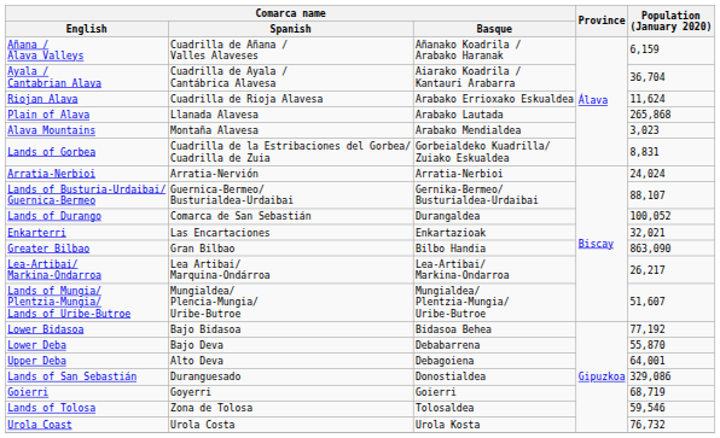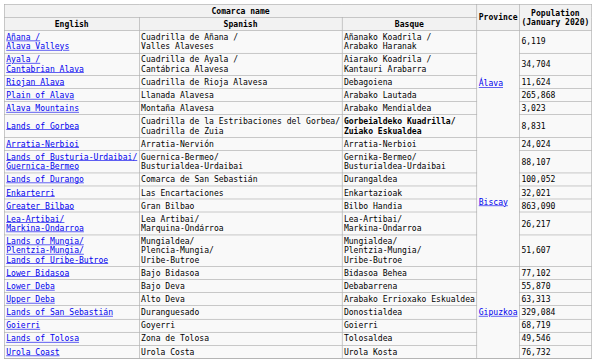 <table class="wikitable sortable">
 <tr>
 <th colspan=3>Comarca name</th>
 <th rowspan=2>Province</th>
 <th rowspan=2>Population<br>(January 2020)</th>
 </tr>
 <tr>
 <th>English</th>
 <th>Spanish</th>
 <th>Basque</th>
 </tr>
 <tr>
 <td><a href='#'>Añana /<br>Alava Valleys</a></td>
 <td>Cuadrilla de Añana /<br>Valles Alaveses</td>
 <td>Añanako Koadrila /<br>Arabako Haranak</td>
 <td rowspan=6><a href='#'>Álava</a></td>
-<td>6,159</td>
+<td>6,119</td>
 </tr>
 <tr>
 <td><a href='#'>Ayala /<br>Cantabrian Alava</a></td>
 <td>Cuadrilla de Ayala /<br>Cantábrica Alavesa</td>
 <td>Aiarako Koadrila /<br>Kantauri Arabarra</td>
-<td>36,704</td>
+<td>34,704</td>
 </tr>
 <tr>
 <td><a href='#'>Riojan Alava</a></td>
 <td>Cuadrilla de Rioja Alavesa</td>
-<td>Arabako Errioxako Eskualdea</td>
+<td>Debagoiena</td>
 <td>11,624</td>
 </tr>
 <tr>
 <td><a href='#'>Plain of Alava</a></td>
 <td>Llanada Alavesa</td>
 <td>Arabako Lautada</td>
 <td>265,868</td>
 </tr>
 <tr>
 <td><a href='#'>Alava Mountains</a></td>
 <td>Montaña Alavesa</td>
 <td>Arabako Mendialdea</td>
 <td>3,023</td>
 </tr>
 <tr>
 <td><a href='#'>Lands of Gorbea</a></td>
 <td>Cuadrilla de la Estribaciones del Gorbea/<br>Cuadrilla de Zuia</td>
-<td>Gorbeialdeko Kuadrilla/<br>Zuiako Eskualdea</td>
+<td><strong>Gorbeialdeko Kuadrilla/<br>Zuiako Eskualdea</strong></td>
 <td>8,831</td>
 </tr>
 <tr>
 <td><a href='#'>Arratia-Nerbioi</a></td>
 <td>Arratia-Nervión</td>
 <td>Arratia-Nerbioi</td>
 <td rowspan=7><a href='#'>Biscay</a></td>
 <td>24,024</td>
 </tr>
 <tr>
 <td><a href='#'>Lands of Busturia-Urdaibai/<br>Guernica-Bermeo</a></td>
 <td>Guernica-Bermeo/<br>Busturialdea-Urdaibai</td>
 <td>Gernika-Bermeo/<br>Busturialdea-Urdaibai</td>
 <td>88,107</td>
 </tr>
 <tr>
 <td><a href='#'>Lands of Durango</a></td>
 <td>Comarca de San Sebastián</td>
 <td>Durangaldea</td>
 <td>100,052</td>
 </tr>
 <tr>
 <td><a href='#'>Enkarterri</a></td>
 <td>Las Encartaciones</td>
 <td>Enkartazioak</td>
 <td>32,021</td>
 </tr>
 <tr>
 <td><a href='#'>Greater Bilbao</a></td>
 <td>Gran Bilbao</td>
 <td>Bilbo Handia</td>
 <td>863,090</td>
 </tr>
 <tr>
 <td><a href='#'>Lea-Artibai/<br>Markina-Ondarroa</a></td>
 <td>Lea Artibai/<br>Marquina-Ondárroa</td>
 <td>Lea-Artibai/<br>Markina-Ondarroa</td>
 <td>26,217</td>
 </tr>
 <tr>
 <td><a href='#'>Lands of Mungia/<br>Plentzia-Mungia/<br>Lands of Uribe-Butroe</a></td>
 <td>Mungialdea/<br>Plencia-Mungia/<br>Uribe-Butroe</td>
 <td>Mungialdea/<br>Plentzia-Mungia/<br>Uribe-Butroe</td>
 <td>51,607</td>
 </tr>
 <tr>
 <td><a href='#'>Lower Bidasoa</a></td>
 <td>Bajo Bidasoa</td>
 <td>Bidasoa Behea</td>
 <td rowspan=7><a href='#'>Gipuzkoa</a></td>
-<td>77,192</td>
+<td>77,102</td>
 </tr>
 <tr>
 <td><a href='#'>Lower Deba</a></td>
 <td>Bajo Deva</td>
 <td>Debabarrena</td>
 <td>55,870</td>
 </tr>
 <tr>
 <td><a href='#'>Upper Deba</a></td>
 <td>Alto Deva</td>
-<td>Debagoiena</td>
-<td>64,001</td>
+<td>Arabako Errioxako Eskualdea</td>
+<td>63,313</td>
 </tr>
 <tr>
 <td><a href='#'>Lands of San Sebastián</a></td>
 <td>Duranguesado</td>
 <td>Donostialdea</td>
-<td>329,086</td>
+<td>329,084</td>
 </tr>
 <tr>
 <td><a href='#'>Goierri</a></td>
 <td>Goyerri</td>
 <td>Goierri</td>
 <td>68,719</td>
 </tr>
 <tr>
 <td><a href='#'>Lands of Tolosa</a></td>
 <td>Zona de Tolosa</td>
 <td>Tolosaldea</td>
-<td>59,546</td>
+<td>49,546</td>
 </tr>
 <tr>
 <td><a href='#'>Urola Coast</a></td>
 <td>Urola Costa</td>
 <td>Urola Kosta</td>
 <td>76,732</td>
 </tr>
 <tr>
 </tr>
 </table>
